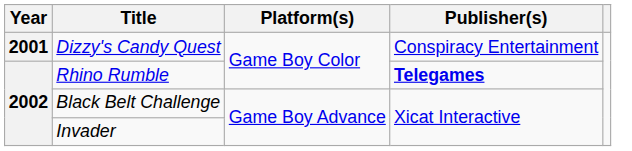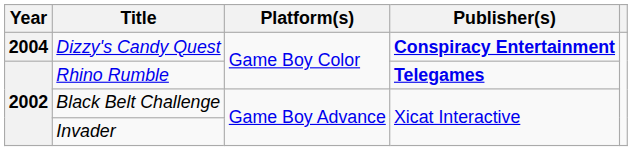 <table class="wikitable sortable plainrowheaders">
 <tr>
 <th scope="col">Year</th>
 <th scope="col">Title</th>
 <th scope="col">Platform(s)</th>
 <th scope="col">Publisher(s)</th>
 <th scope="col" class="unsortable"></th>
 </tr>
 <tr>
-<th scope="row">2001</th>
+<th scope="row">2004</th>
 <td><em><a href='#'>Dizzy's Candy Quest</a></em></td>
 <td rowspan="2"><a href='#'>Game Boy Color</a></td>
-<td><a href='#'>Conspiracy Entertainment</a></td>
+<td><strong><a href='#'>Conspiracy Entertainment</a></strong></td>
 <td rowspan="4" align="center"></td>
 </tr>
 <tr>
 <th rowspan="3" scope="row">2002</th>
 <td><em><a href='#'>Rhino Rumble</a></em></td>
 <td><strong><a href='#'>Telegames</a></strong></td>
 </tr>
 <tr>
 <td><em>Black Belt Challenge</em></td>
 <td rowspan="2"><a href='#'>Game Boy Advance</a></td>
 <td rowspan="2"><a href='#'>Xicat Interactive</a></td>
 </tr>
 <tr>
 <td><em>Invader</em></td>
 </tr>
 </table>
